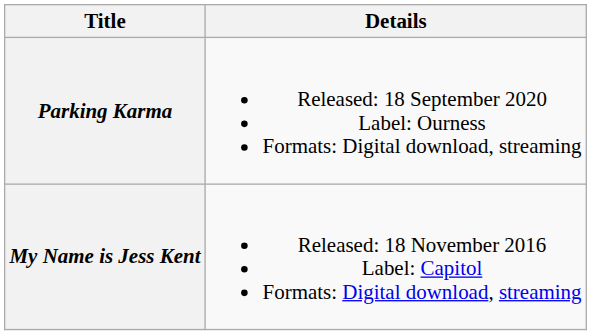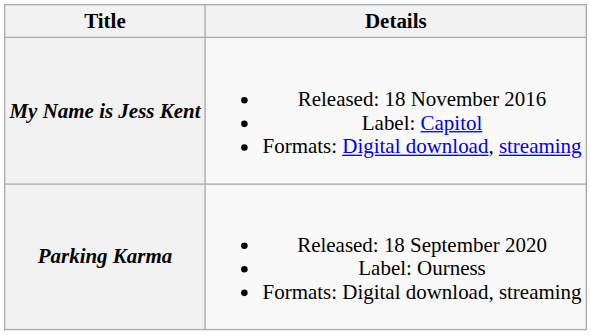 <table class="wikitable plainrowheaders" style="text-align:center;">
 <tr>
 <th>Title</th>
 <th>Details</th>
 </tr>
 <tr>
+<th scope="row"><em>My Name is Jess Kent</em></th>
+<td><br><ul><li>Released: 18 November 2016</li><li>Label: <a href='#'>Capitol</a></li><li>Formats: <a href='#'>Digital download</a>, <a href='#'>streaming</a></li></ul></td>
+</tr>
+<tr>
 <th scope="row"><em>Parking Karma</em></th>
 <td><br><ul><li>Released: 18 September 2020</li><li>Label: Ourness</li><li>Formats: Digital download, streaming</li></ul></td>
 </tr>
-<tr>
-<th scope="row"><em>My Name is Jess Kent</em></th>
-<td><br><ul><li>Released: 18 November 2016</li><li>Label: <a href='#'>Capitol</a></li><li>Formats: <a href='#'>Digital download</a>, <a href='#'>streaming</a></li></ul></td>
-</tr>
 </table>
